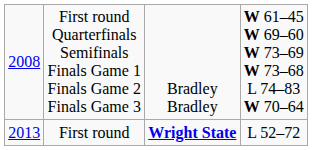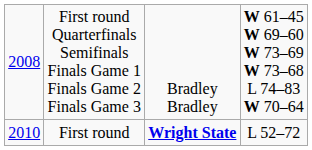 <table class="wikitable" style="text-align:center">
 <tr>
 <td><a href='#'>2008</a></td>
 <td>First round<br>Quarterfinals<br>Semifinals<br>Finals Game 1<br>Finals Game 2<br>Finals Game 3</td>
 <td><br><br><br><br>Bradley<br>Bradley</td>
 <td><strong>W</strong> 61–45<br><strong>W</strong> 69–60<br><strong>W</strong> 73–69<br><strong>W</strong> 73–68<br>L 74–83<br><strong>W</strong> 70–64</td>
 </tr>
 <tr>
-<td><a href='#'>2013</a></td>
+<td><a href='#'>2010</a></td>
 <td>First round</td>
 <td><strong><a href='#'>Wright State</a></strong></td>
 <td>L 52–72</td>
 </tr>
 </table>
